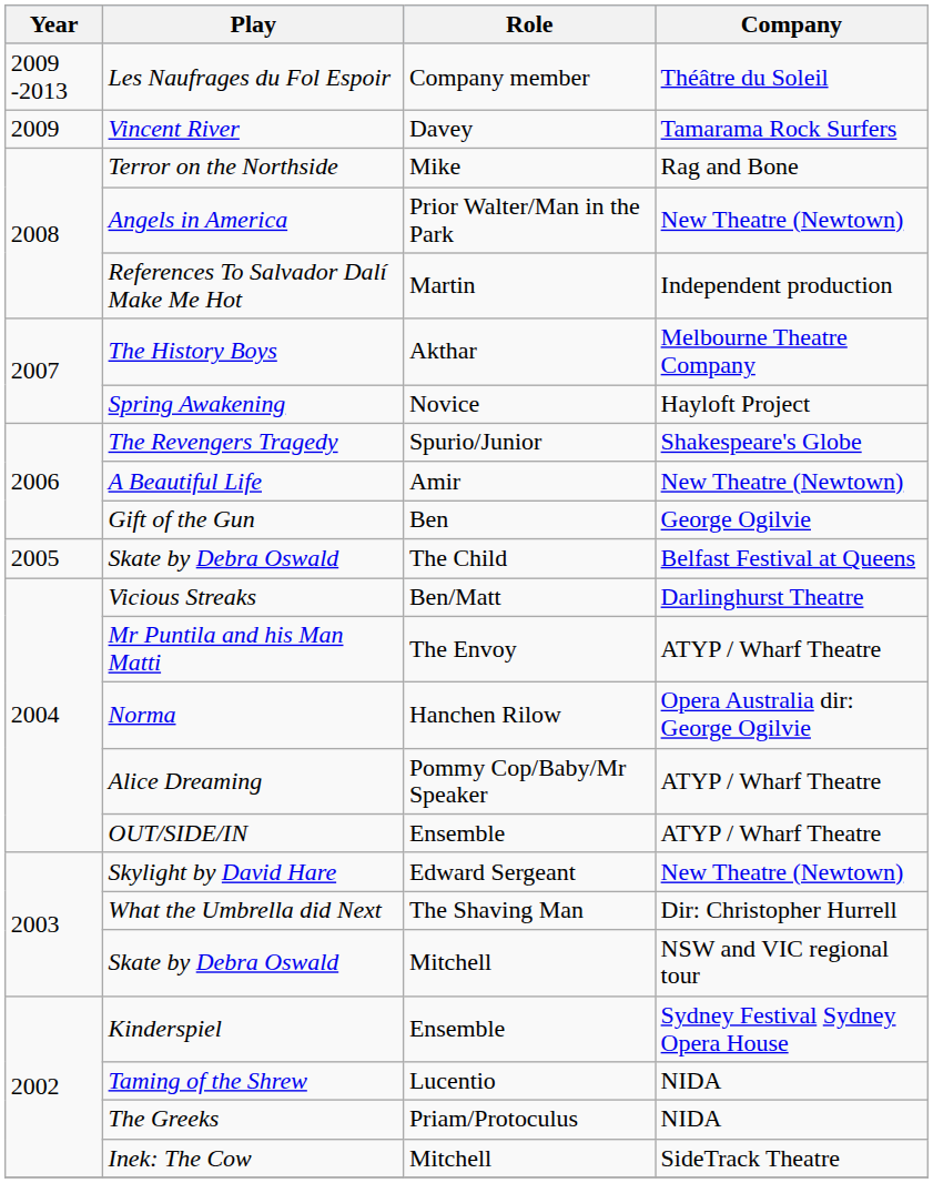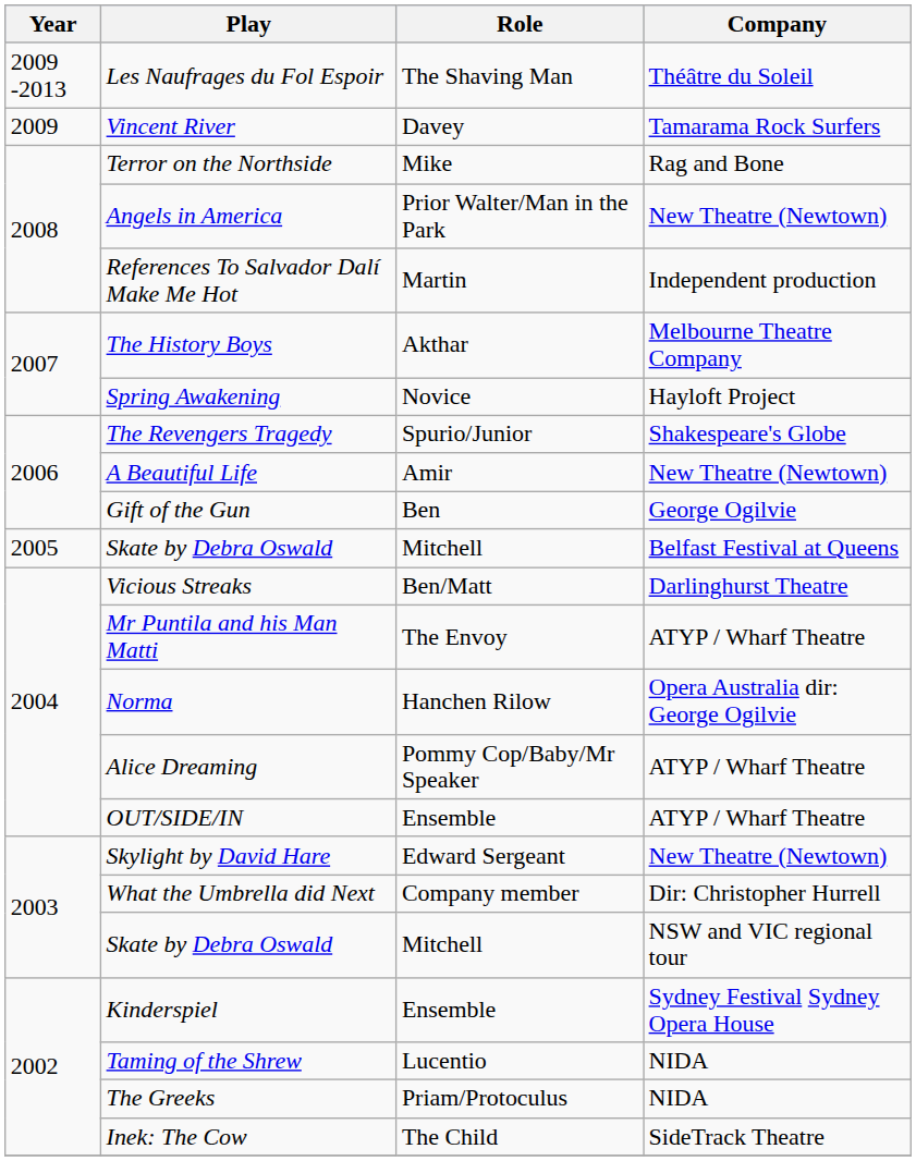 <table class="wikitable">
 <tr style="background:#b0c4de; text-align:center;">
 <th>Year</th>
 <th>Play</th>
 <th>Role</th>
 <th>Company</th>
 </tr>
 <tr>
 <td>2009 -2013</td>
 <td><em>Les Naufrages du Fol Espoir</em></td>
-<td>Company member</td>
+<td>The Shaving Man</td>
 <td><a href='#'>Théâtre du Soleil</a></td>
 </tr>
 <tr>
 <td>2009</td>
 <td><em><a href='#'>Vincent River</a></em></td>
 <td>Davey</td>
 <td><a href='#'>Tamarama Rock Surfers</a></td>
 </tr>
 <tr>
 <td rowspan="3">2008</td>
 <td><em>Terror on the Northside</em></td>
 <td>Mike</td>
 <td>Rag and Bone</td>
 </tr>
 <tr>
 <td><em><a href='#'>Angels in America</a></em></td>
 <td>Prior Walter/Man in the Park</td>
 <td><a href='#'>New Theatre (Newtown)</a></td>
 </tr>
 <tr>
 <td><em>References To Salvador Dalí Make Me Hot</em></td>
 <td>Martin</td>
 <td>Independent production</td>
 </tr>
 <tr>
 <td rowspan="2">2007</td>
 <td><em><a href='#'>The History Boys</a></em></td>
 <td>Akthar</td>
 <td><a href='#'>Melbourne Theatre Company</a></td>
 </tr>
 <tr>
 <td><em><a href='#'>Spring Awakening</a></em></td>
 <td>Novice</td>
 <td>Hayloft Project</td>
 </tr>
 <tr>
 <td rowspan="3">2006</td>
 <td><em><a href='#'>The Revengers Tragedy</a></em></td>
 <td>Spurio/Junior</td>
 <td><a href='#'>Shakespeare's Globe</a></td>
 </tr>
 <tr>
 <td><em><a href='#'>A Beautiful Life</a></em></td>
 <td>Amir</td>
 <td><a href='#'>New Theatre (Newtown)</a></td>
 </tr>
 <tr>
 <td><em>Gift of the Gun</em></td>
 <td>Ben</td>
 <td><a href='#'>George Ogilvie</a></td>
 </tr>
 <tr>
 <td>2005</td>
 <td><em>Skate by <a href='#'>Debra Oswald</a></em></td>
-<td>The Child</td>
+<td>Mitchell</td>
 <td><a href='#'>Belfast Festival at Queens</a></td>
 </tr>
 <tr>
 <td rowspan="5">2004</td>
 <td><em>Vicious Streaks</em></td>
 <td>Ben/Matt</td>
 <td><a href='#'>Darlinghurst Theatre</a></td>
 </tr>
 <tr>
 <td><em><a href='#'>Mr Puntila and his Man Matti</a></em></td>
 <td>The Envoy</td>
 <td>ATYP / Wharf Theatre</td>
 </tr>
 <tr>
 <td><em><a href='#'>Norma</a></em></td>
 <td>Hanchen Rilow</td>
 <td><a href='#'>Opera Australia</a> dir: <a href='#'>George Ogilvie</a></td>
 </tr>
 <tr>
 <td><em>Alice Dreaming</em></td>
 <td>Pommy Cop/Baby/Mr Speaker</td>
 <td>ATYP / Wharf Theatre</td>
 </tr>
 <tr>
 <td><em>OUT/SIDE/IN</em></td>
 <td>Ensemble</td>
 <td>ATYP / Wharf Theatre</td>
 </tr>
 <tr>
 <td rowspan="3">2003</td>
 <td><em> Skylight by <a href='#'>David Hare</a></em></td>
 <td>Edward Sergeant</td>
 <td><a href='#'>New Theatre (Newtown)</a></td>
 </tr>
 <tr>
 <td><em>What the Umbrella did Next</em></td>
-<td>The Shaving Man</td>
+<td>Company member</td>
 <td>Dir: Christopher Hurrell</td>
 </tr>
 <tr>
 <td><em>Skate by <a href='#'>Debra Oswald</a></em></td>
 <td>Mitchell</td>
 <td>NSW and VIC regional tour</td>
 </tr>
 <tr>
 <td rowspan="4">2002</td>
 <td><em> Kinderspiel</em></td>
 <td>Ensemble</td>
 <td><a href='#'>Sydney Festival</a> <a href='#'>Sydney Opera House</a></td>
 </tr>
 <tr>
 <td><em><a href='#'>Taming of the Shrew</a></em></td>
 <td>Lucentio</td>
 <td>NIDA</td>
 </tr>
 <tr>
 <td><em>The Greeks</em></td>
 <td>Priam/Protoculus</td>
 <td>NIDA</td>
 </tr>
 <tr>
 <td><em>Inek: The Cow</em></td>
-<td>Mitchell</td>
+<td>The Child</td>
 <td>SideTrack Theatre</td>
 </tr>
 <tr>
 </tr>
 </table>
